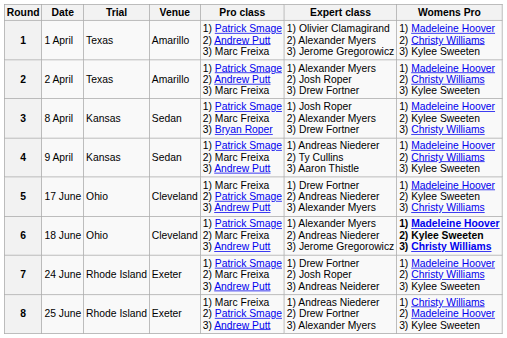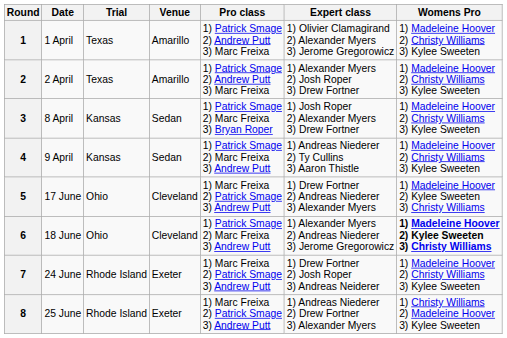 <table class="wikitable" style="font-size: 85%;">
 <tr>
 <th>Round</th>
 <th>Date</th>
 <th>Trial</th>
 <th>Venue</th>
 <th>Pro class</th>
 <th>Expert class</th>
 <th>Womens Pro</th>
 </tr>
 <tr>
 <th>1</th>
 <td>1 April</td>
 <td> Texas</td>
 <td>Amarillo</td>
 <td>1) <a href='#'>Patrick Smage</a> <br>2) <a href='#'>Andrew Putt</a> <br>3) Marc Freixa</td>
 <td>1) Olivier Clamagirand <br>2) Alexander Myers <br>3) Jerome Gregorowicz</td>
 <td>1) <a href='#'>Madeleine Hoover</a> <br>2) <a href='#'>Christy Williams</a> <br>3) Kylee Sweeten</td>
 </tr>
 <tr>
 <th>2</th>
 <td>2 April</td>
 <td> Texas</td>
 <td>Amarillo</td>
 <td>1) <a href='#'>Patrick Smage</a> <br>2) <a href='#'>Andrew Putt</a> <br>3) Marc Freixa</td>
 <td>1) Alexander Myers <br>2) Josh Roper <br>3) Drew Fortner</td>
 <td>1) <a href='#'>Madeleine Hoover</a> <br>2) <a href='#'>Christy Williams</a> <br>3) Kylee Sweeten</td>
 </tr>
 <tr>
 <th>3</th>
 <td>8 April</td>
 <td> Kansas</td>
 <td>Sedan</td>
 <td>1) <a href='#'>Patrick Smage</a> <br>2) Marc Freixa <br>3) <a href='#'>Bryan Roper</a></td>
 <td>1) Josh Roper <br>2) Alexander Myers <br>3) Drew Fortner</td>
-<td>1) <a href='#'>Madeleine Hoover</a> <br>2) Kylee Sweeten <br>3) <a href='#'>Christy Williams</a></td>
+<td>1) <a href='#'>Madeleine Hoover</a> <br>2) <a href='#'>Christy Williams</a> <br>3) Kylee Sweeten</td>
 </tr>
 <tr>
 <th>4</th>
 <td>9 April</td>
 <td> Kansas</td>
 <td>Sedan</td>
 <td>1) <a href='#'>Patrick Smage</a> <br>2) Marc Freixa <br>3) <a href='#'>Andrew Putt</a></td>
 <td>1) Andreas Niederer <br>2) Ty Cullins <br>3) Aaron Thistle</td>
 <td>1) <a href='#'>Madeleine Hoover</a> <br>2) <a href='#'>Christy Williams</a> <br>3) Kylee Sweeten</td>
 </tr>
 <tr>
 <th>5</th>
 <td>17 June</td>
 <td> Ohio</td>
 <td>Cleveland</td>
 <td>1) Marc Freixa <br>2) <a href='#'>Patrick Smage</a> <br>3) <a href='#'>Andrew Putt</a></td>
 <td>1) Drew Fortner <br>2) Andreas Niederer <br>3) Alexander Myers</td>
 <td>1) <a href='#'>Madeleine Hoover</a> <br>2) Kylee Sweeten <br>3) <a href='#'>Christy Williams</a></td>
 </tr>
 <tr>
 <th>6</th>
 <td>18 June</td>
 <td> Ohio</td>
 <td>Cleveland</td>
 <td>1) <a href='#'>Patrick Smage</a> <br>2) Marc Freixa <br>3) <a href='#'>Andrew Putt</a></td>
 <td>1) Alexander Myers <br>2) Andreas Niederer <br>3) Jerome Gregorowicz</td>
 <td><strong>1) <a href='#'>Madeleine Hoover</a> <br>2) Kylee Sweeten <br>3) <a href='#'>Christy Williams</a></strong></td>
 </tr>
 <tr>
 <th>7</th>
 <td>24 June</td>
 <td> Rhode Island</td>
 <td>Exeter</td>
-<td>1) <a href='#'>Patrick Smage</a> <br>2) Marc Freixa <br>3) <a href='#'>Andrew Putt</a></td>
+<td>1) Marc Freixa <br>2) <a href='#'>Patrick Smage</a> <br>3) <a href='#'>Andrew Putt</a></td>
 <td>1) Drew Fortner <br>2) Josh Roper <br>3) Andreas Neiderer</td>
 <td>1) <a href='#'>Madeleine Hoover</a> <br>2) <a href='#'>Christy Williams</a> <br>3) Kylee Sweeten</td>
 </tr>
 <tr>
 <th>8</th>
 <td>25 June</td>
 <td> Rhode Island</td>
 <td>Exeter</td>
 <td>1) Marc Freixa <br>2) <a href='#'>Patrick Smage</a> <br>3) <a href='#'>Andrew Putt</a></td>
 <td>1) Andreas Niederer <br>2) Drew Fortner <br>3) Alexander Myers</td>
 <td>1) <a href='#'>Christy Williams</a> <br>2) <a href='#'>Madeleine Hoover</a> <br>3) Kylee Sweeten</td>
 </tr>
 </table>
